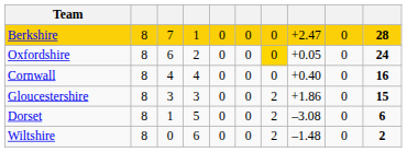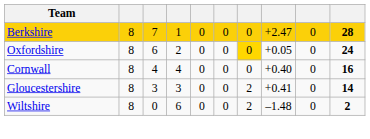 <table class="wikitable" style="text-align:center">
 <tr>
 <th width="150">Team</th>
 <th width="25"></th>
 <th width="25"></th>
 <th width="25"></th>
 <th width="25"></th>
 <th width="25"></th>
 <th width="25"></th>
 <th width="40"></th>
 <th width="40"></th>
 <th width="40"></th>
 </tr>
 <tr style="background:#fbd009">
 <td style="text-align:left"><a href='#'>Berkshire</a></td>
 <td>8</td>
 <td>7</td>
 <td>1</td>
 <td>0</td>
 <td>0</td>
 <td>0</td>
 <td>+2.47</td>
 <td>0</td>
 <td><strong>28</strong></td>
 </tr>
 <tr>
 <td style="text-align:left"><a href='#'>Oxfordshire</a></td>
 <td>8</td>
 <td>6</td>
 <td>2</td>
 <td>0</td>
 <td>0</td>
 <td style="background: gold;">0</td>
 <td>+0.05</td>
 <td>0</td>
 <td><strong>24</strong></td>
 </tr>
 <tr>
 <td style="text-align:left"><a href='#'>Cornwall</a></td>
 <td>8</td>
 <td>4</td>
 <td>4</td>
 <td>0</td>
 <td>0</td>
 <td>0</td>
 <td>+0.40</td>
 <td>0</td>
 <td><strong>16</strong></td>
 </tr>
 <tr>
 <td style="text-align:left"><a href='#'>Gloucestershire</a></td>
 <td>8</td>
 <td>3</td>
 <td>3</td>
 <td>0</td>
 <td>0</td>
 <td>2</td>
-<td>+1.86</td>
+<td>+0.41</td>
 <td>0</td>
-<td><strong>15</strong></td>
-</tr>
-<tr>
-<td style="text-align:left"><a href='#'>Dorset</a></td>
-<td>8</td>
-<td>1</td>
-<td>5</td>
-<td>0</td>
-<td>0</td>
-<td>2</td>
-<td>–3.08</td>
-<td>0</td>
-<td><strong>6</strong></td>
+<td><strong>14</strong></td>
 </tr>
 <tr>
 <td style="text-align:left"><a href='#'>Wiltshire</a></td>
 <td>8</td>
 <td>0</td>
 <td>6</td>
 <td>0</td>
 <td>0</td>
 <td>2</td>
 <td>–1.48</td>
 <td>0</td>
 <td><strong>2</strong></td>
 </tr>
 </table>
